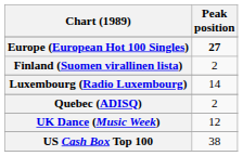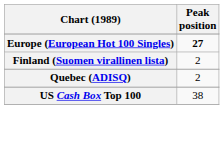 <table class="wikitable sortable plainrowheaders" style="text-align:center">
 <tr>
 <th scope="col">Chart (1989)</th>
 <th scope="col">Peak<br>position</th>
 </tr>
 <tr>
 </tr>
 <tr>
 </tr>
 <tr>
 </tr>
 <tr>
 </tr>
 <tr>
 <th scope="row">Europe (<a href='#'>European Hot 100 Singles</a>)</th>
 <td><strong>27</strong></td>
 </tr>
 <tr>
 <th scope="row">Finland (<a href='#'>Suomen virallinen lista</a>)</th>
 <td>2</td>
 </tr>
 <tr>
 </tr>
 <tr>
 </tr>
 <tr>
-<th scope="row">Luxembourg (<a href='#'>Radio Luxembourg</a>)</th>
-<td align="center">14</td>
-</tr>
-<tr>
 </tr>
 <tr>
 </tr>
 <tr>
 </tr>
 <tr>
 <th scope="row">Quebec (<a href='#'>ADISQ</a>)</th>
 <td align="center">2</td>
 </tr>
 <tr>
 </tr>
 <tr>
 </tr>
 <tr>
-<th scope="row"><a href='#'>UK Dance</a> (<em><a href='#'>Music Week</a></em>)</th>
-<td align="center">12</td>
-</tr>
-<tr>
 </tr>
 <tr>
 </tr>
 <tr>
 </tr>
 <tr>
 <th scope="row">US <em><a href='#'>Cash Box</a></em> Top 100</th>
 <td>38</td>
 </tr>
 <tr>
 </tr>
 </table>
